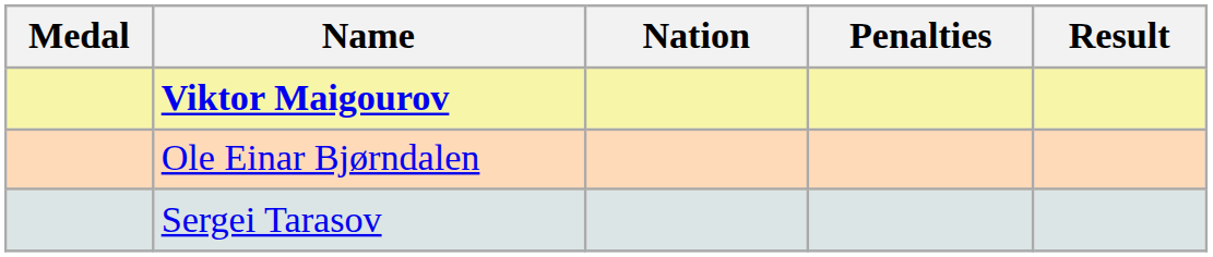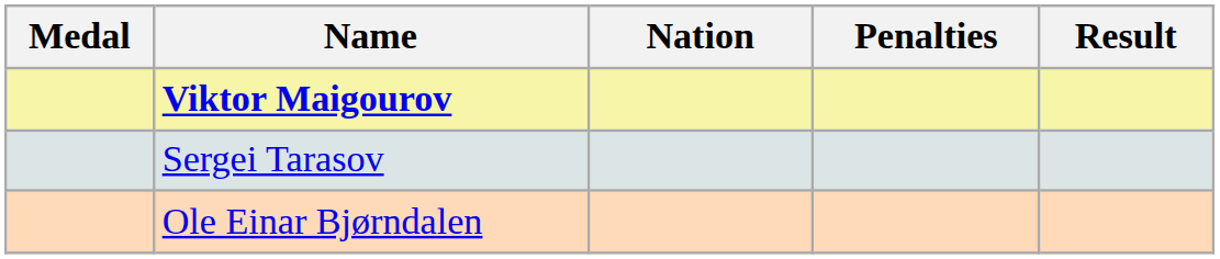 <table class=wikitable style="border:1px solid #AAAAAA;font-size:90%">
 <tr bgcolor="#E4E4E4">
 <th style="border-bottom:1px solid #AAAAAA" width=50>Medal</th>
 <th style="border-bottom:1px solid #AAAAAA" width=160>Name</th>
 <th style="border-bottom:1px solid #AAAAAA" width=80>Nation</th>
 <th style="border-bottom:1px solid #AAAAAA" width=80>Penalties</th>
 <th style="border-bottom:1px solid #AAAAAA" width=60>Result</th>
 </tr>
 <tr bgcolor="#F7F6A8">
 <td align="center"></td>
 <td><strong><a href='#'>Viktor Maigourov</a></strong></td>
 <td align="center"></td>
 <td align="center"></td>
 <td align="right"></td>
 </tr>
+<tr bgcolor="#DCE5E5">
+<td align="center"></td>
+<td><a href='#'>Sergei Tarasov</a></td>
+<td align="center"></td>
+<td align="center"></td>
+<td align="right"></td>
+</tr>
 <tr bgcolor="#FFDAB9">
 <td align="center"></td>
 <td><a href='#'>Ole Einar Bjørndalen</a></td>
 <td align="center"></td>
 <td align="center"></td>
 <td align="right"></td>
 </tr>
-<tr bgcolor="#DCE5E5">
-<td align="center"></td>
-<td><a href='#'>Sergei Tarasov</a></td>
-<td align="center"></td>
-<td align="center"></td>
-<td align="right"></td>
-</tr>
 </table>
